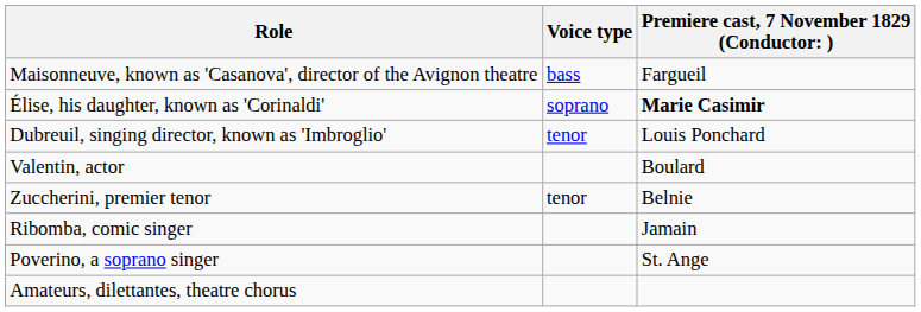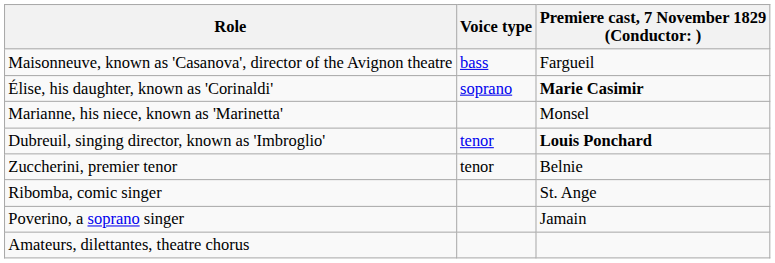 <table class="wikitable">
 <tr>
 <th>Role</th>
 <th>Voice type</th>
 <th>Premiere cast, 7 November 1829<br>(Conductor: )</th>
 </tr>
 <tr>
 <td>Maisonneuve, known as 'Casanova', director of the Avignon theatre</td>
 <td><a href='#'>bass</a></td>
 <td>Fargueil</td>
 </tr>
 <tr>
 <td>Élise, his daughter, known as 'Corinaldi'</td>
 <td><a href='#'>soprano</a></td>
 <td><strong>Marie Casimir</strong></td>
 </tr>
 <tr>
+<td>Marianne, his niece, known as 'Marinetta'</td>
+<td></td>
+<td>Monsel</td>
+</tr>
+<tr>
 <td>Dubreuil, singing director, known as 'Imbroglio'</td>
 <td><a href='#'>tenor</a></td>
-<td>Louis Ponchard</td>
-</tr>
-<tr>
-<td>Valentin, actor</td>
-<td></td>
-<td>Boulard</td>
+<td><strong>Louis Ponchard</strong></td>
 </tr>
 <tr>
 <td>Zuccherini, premier tenor</td>
 <td>tenor</td>
 <td>Belnie</td>
 </tr>
 <tr>
 <td>Ribomba, comic singer</td>
 <td></td>
-<td>Jamain</td>
+<td>St. Ange</td>
 </tr>
 <tr>
 <td>Poverino, a <a href='#'>soprano</a> singer</td>
 <td></td>
-<td>St. Ange</td>
+<td>Jamain</td>
 </tr>
 <tr>
 <td>Amateurs, dilettantes, theatre chorus</td>
 <td></td>
 </tr>
 </table>
